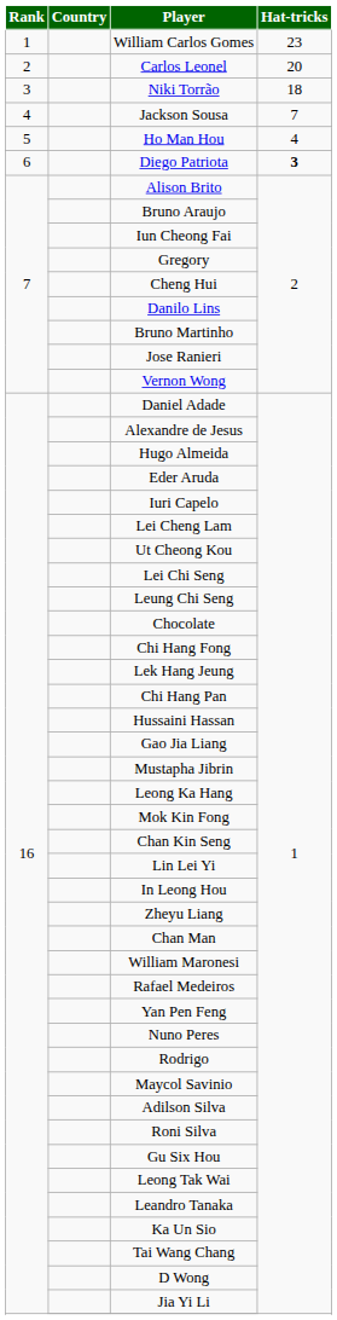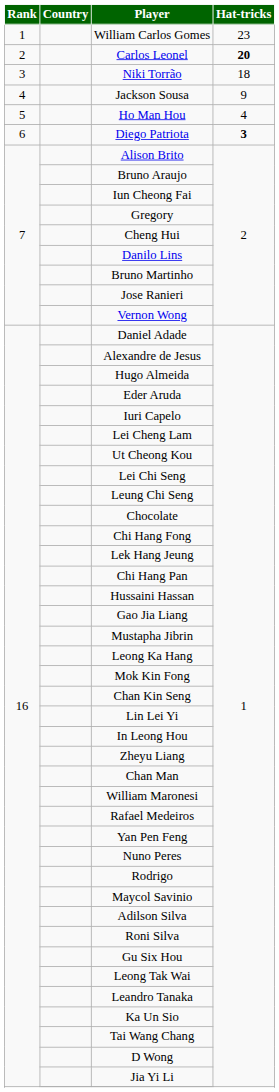 <table class="wikitable" style="text-align:center;">
 <tr>
 <th style="background:darkgreen; color:white; border:1px solid white;">Rank</th>
 <th style="background:darkgreen; color:white; border:1px solid white;">Country</th>
 <th style="background:darkgreen; color:white; border:1px solid white;">Player</th>
 <th style="background:darkgreen; color:white; border:1px solid white;">Hat-tricks</th>
 </tr>
 <tr>
 <td>1</td>
 <td></td>
 <td>William Carlos Gomes</td>
 <td>23</td>
 </tr>
 <tr>
 <td>2</td>
 <td></td>
 <td><a href='#'>Carlos Leonel</a></td>
-<td>20</td>
+<td><strong>20</strong></td>
 </tr>
 <tr>
 <td>3</td>
 <td></td>
 <td><a href='#'>Niki Torrão</a></td>
 <td>18</td>
 </tr>
 <tr>
 <td>4</td>
 <td></td>
 <td>Jackson Sousa</td>
-<td>7</td>
+<td>9</td>
 </tr>
 <tr>
 <td>5</td>
 <td></td>
 <td><a href='#'>Ho Man Hou</a></td>
 <td>4</td>
 </tr>
 <tr>
 <td>6</td>
 <td></td>
 <td><a href='#'>Diego Patriota</a></td>
 <td><strong>3</strong></td>
 </tr>
 <tr>
 <td rowspan=9>7</td>
 <td></td>
 <td><a href='#'>Alison Brito</a></td>
 <td rowspan=9>2</td>
 </tr>
 <tr>
 <td></td>
 <td>Bruno Araujo</td>
 </tr>
 <tr>
 <td></td>
 <td>Iun Cheong Fai</td>
 </tr>
 <tr>
 <td></td>
 <td>Gregory</td>
 </tr>
 <tr>
 <td></td>
 <td>Cheng Hui</td>
 </tr>
 <tr>
 <td></td>
 <td><a href='#'>Danilo Lins</a></td>
 </tr>
 <tr>
 <td></td>
 <td>Bruno Martinho</td>
 </tr>
 <tr>
 <td></td>
 <td>Jose Ranieri</td>
 </tr>
 <tr>
 <td></td>
 <td><a href='#'>Vernon Wong</a></td>
 </tr>
 <tr>
 <td rowspan=40>16</td>
 <td></td>
 <td>Daniel Adade</td>
 <td rowspan=40>1</td>
 </tr>
 <tr>
 <td></td>
 <td>Alexandre de Jesus</td>
 </tr>
 <tr>
 <td></td>
 <td>Hugo Almeida</td>
 </tr>
 <tr>
 <td></td>
 <td>Eder Aruda</td>
 </tr>
 <tr>
 <td></td>
 <td>Iuri Capelo</td>
 </tr>
 <tr>
 <td></td>
 <td>Lei Cheng Lam</td>
 </tr>
 <tr>
 <td></td>
 <td>Ut Cheong Kou</td>
 </tr>
 <tr>
 <td></td>
 <td>Lei Chi Seng</td>
 </tr>
 <tr>
 <td></td>
 <td>Leung Chi Seng</td>
 </tr>
 <tr>
 <td></td>
 <td>Chocolate</td>
 </tr>
 <tr>
 <td></td>
 <td>Chi Hang Fong</td>
 </tr>
 <tr>
 <td></td>
 <td>Lek Hang Jeung</td>
 </tr>
 <tr>
 <td></td>
 <td>Chi Hang Pan</td>
 </tr>
 <tr>
 <td></td>
 <td>Hussaini Hassan</td>
 </tr>
 <tr>
 <td></td>
 <td>Gao Jia Liang</td>
 </tr>
 <tr>
 <td></td>
 <td>Mustapha Jibrin</td>
 </tr>
 <tr>
 <td></td>
 <td>Leong Ka Hang</td>
 </tr>
 <tr>
 <td></td>
 <td>Mok Kin Fong</td>
 </tr>
 <tr>
 <td></td>
 <td>Chan Kin Seng</td>
 </tr>
 <tr>
 <td></td>
 <td>Lin Lei Yi</td>
 </tr>
 <tr>
 <td></td>
 <td>In Leong Hou</td>
 </tr>
 <tr>
 <td></td>
 <td>Zheyu Liang</td>
 </tr>
 <tr>
 <td></td>
 <td>Chan Man</td>
 </tr>
 <tr>
 <td></td>
 <td>William Maronesi</td>
 </tr>
 <tr>
 <td></td>
 <td>Rafael Medeiros</td>
 </tr>
 <tr>
 <td></td>
 <td>Yan Pen Feng</td>
 </tr>
 <tr>
 <td></td>
 <td>Nuno Peres</td>
 </tr>
 <tr>
 <td></td>
 <td>Rodrigo</td>
 </tr>
 <tr>
 <td></td>
 <td>Maycol Savinio</td>
 </tr>
 <tr>
 <td></td>
 <td>Adilson Silva</td>
 </tr>
 <tr>
 <td></td>
 <td>Roni Silva</td>
 </tr>
 <tr>
 <td></td>
 <td>Gu Six Hou</td>
 </tr>
 <tr>
 <td></td>
 <td>Leong Tak Wai</td>
 </tr>
 <tr>
 <td></td>
 <td>Leandro Tanaka</td>
 </tr>
 <tr>
 <td></td>
 <td>Ka Un Sio</td>
 </tr>
 <tr>
 <td></td>
 <td>Tai Wang Chang</td>
 </tr>
 <tr>
 <td></td>
 <td>D Wong</td>
 </tr>
 <tr>
 <td></td>
 <td>Jia Yi Li</td>
 </tr>
 <tr>
 </tr>
 </table>
